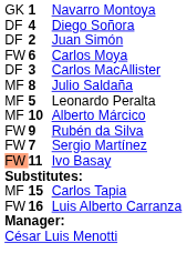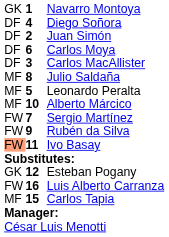 <table cellspacing="0" cellpadding="0" style="font-size:90%; margin:0.2em auto;">
 <tr>
 <th width="25"></th>
 <th width="25"></th>
 </tr>
 <tr>
 <td>GK</td>
 <td><strong>1</strong></td>
 <td> <a href='#'>Navarro Montoya</a></td>
 <td></td>
 </tr>
 <tr>
 <td>DF</td>
 <td><strong>4</strong></td>
 <td> <a href='#'>Diego Soñora</a></td>
 </tr>
 <tr>
 <td>DF</td>
 <td><strong>2</strong></td>
 <td> <a href='#'>Juan Simón</a></td>
 </tr>
 <tr>
-<td>FW</td>
+<td>DF</td>
 <td><strong>6</strong></td>
 <td> <a href='#'>Carlos Moya</a></td>
 </tr>
 <tr>
 <td>DF</td>
 <td><strong>3</strong></td>
 <td> <a href='#'>Carlos MacAllister</a></td>
 <td></td>
 </tr>
 <tr>
 <td>MF</td>
 <td><strong>8</strong></td>
 <td> <a href='#'>Julio Saldaña</a></td>
 </tr>
 <tr>
 <td>MF</td>
 <td><strong>5</strong></td>
 <td> Leonardo Peralta</td>
 </tr>
 <tr>
 <td>MF</td>
 <td><strong>10</strong></td>
 <td> <a href='#'>Alberto Márcico</a></td>
 </tr>
 <tr>
 <td>FW</td>
-<td><strong>9</strong></td>
-<td> <a href='#'>Rubén da Silva</a></td>
+<td><strong>7</strong></td>
+<td> <a href='#'>Sergio Martínez</a></td>
 <td></td>
 <td></td>
 </tr>
 <tr>
 <td>FW</td>
-<td><strong>7</strong></td>
-<td> <a href='#'>Sergio Martínez</a></td>
+<td><strong>9</strong></td>
+<td> <a href='#'>Rubén da Silva</a></td>
 <td></td>
 <td></td>
 </tr>
 <tr>
 <td style="background: lightsalmon;">FW</td>
 <td><strong>11</strong></td>
 <td> <a href='#'>Ivo Basay</a></td>
 <td></td>
 <td></td>
 </tr>
 <tr>
 <td colspan=3><strong>Substitutes:</strong></td>
 </tr>
 <tr>
-<td>MF</td>
-<td><strong>15</strong></td>
-<td> <a href='#'>Carlos Tapia</a></td>
+<td>GK</td>
+<td><strong>12</strong></td>
+<td> Esteban Pogany</td>
 <td></td>
 <td></td>
 </tr>
 <tr>
 <td>FW</td>
 <td><strong>16</strong></td>
 <td> <a href='#'>Luis Alberto Carranza</a></td>
 <td></td>
 <td></td>
 </tr>
 <tr>
+<td>MF</td>
+<td><strong>15</strong></td>
+<td> <a href='#'>Carlos Tapia</a></td>
+<td></td>
+<td></td>
+</tr>
+<tr>
 <td colspan=3><strong>Manager:</strong></td>
 </tr>
 <tr>
 <td colspan=4> <a href='#'>César Luis Menotti</a></td>
 </tr>
 </table>
